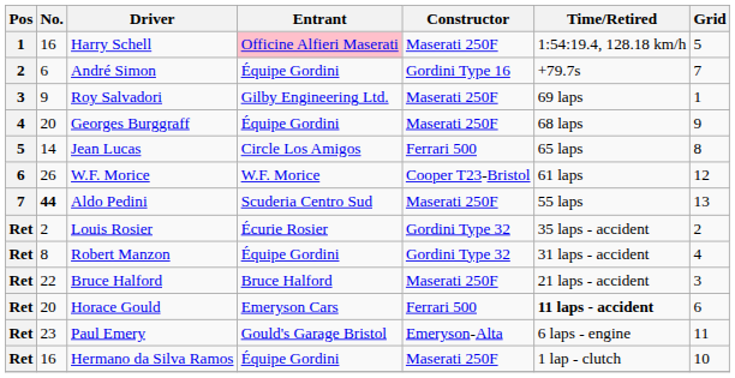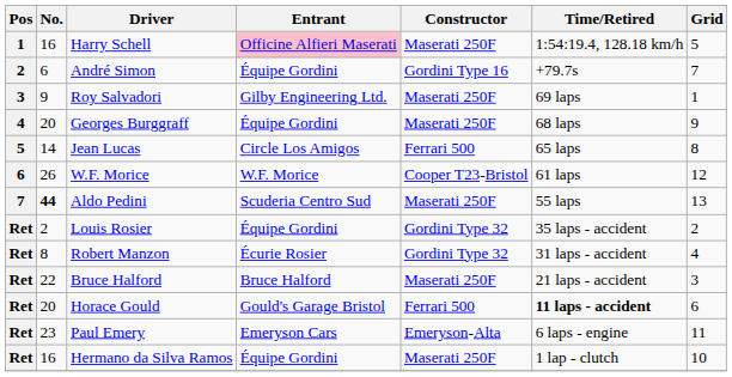 <table class="wikitable" style="font-size: 95%;">
 <tr>
 <th>Pos</th>
 <th>No.</th>
 <th>Driver</th>
 <th>Entrant</th>
 <th>Constructor</th>
 <th>Time/Retired</th>
 <th>Grid</th>
 </tr>
 <tr>
 <th>1</th>
 <td>16</td>
 <td> <a href='#'>Harry Schell</a></td>
 <td style="background: pink;"><a href='#'>Officine Alfieri Maserati</a></td>
 <td><a href='#'>Maserati 250F</a></td>
 <td>1:54:19.4, 128.18 km/h</td>
 <td>5</td>
 </tr>
 <tr>
 <th>2</th>
 <td>6</td>
 <td> <a href='#'>André Simon</a></td>
 <td><a href='#'>Équipe Gordini</a></td>
 <td><a href='#'>Gordini Type 16</a></td>
 <td>+79.7s</td>
 <td>7</td>
 </tr>
 <tr>
 <th>3</th>
 <td>9</td>
 <td> <a href='#'>Roy Salvadori</a></td>
 <td><a href='#'>Gilby Engineering Ltd.</a></td>
 <td><a href='#'>Maserati 250F</a></td>
 <td>69 laps</td>
 <td>1</td>
 </tr>
 <tr>
 <th>4</th>
 <td>20</td>
 <td> <a href='#'>Georges Burggraff</a></td>
 <td><a href='#'>Équipe Gordini</a></td>
 <td><a href='#'>Maserati 250F</a></td>
 <td>68 laps</td>
 <td>9</td>
 </tr>
 <tr>
 <th>5</th>
 <td>14</td>
 <td> <a href='#'>Jean Lucas</a></td>
 <td><a href='#'>Circle Los Amigos</a></td>
 <td><a href='#'>Ferrari 500</a></td>
 <td>65 laps</td>
 <td>8</td>
 </tr>
 <tr>
 <th>6</th>
 <td>26</td>
 <td> <a href='#'>W.F. Morice</a></td>
 <td><a href='#'>W.F. Morice</a></td>
 <td><a href='#'>Cooper T23</a>-<a href='#'>Bristol</a></td>
 <td>61 laps</td>
 <td>12</td>
 </tr>
 <tr>
 <th>7</th>
 <td><strong>44</strong></td>
 <td> <a href='#'>Aldo Pedini</a></td>
 <td><a href='#'>Scuderia Centro Sud</a></td>
 <td><a href='#'>Maserati 250F</a></td>
 <td>55 laps</td>
 <td>13</td>
 </tr>
 <tr>
 <th>Ret</th>
 <td>2</td>
 <td> <a href='#'>Louis Rosier</a></td>
-<td><a href='#'>Écurie Rosier</a></td>
+<td><a href='#'>Équipe Gordini</a></td>
 <td><a href='#'>Gordini Type 32</a></td>
 <td>35 laps - accident</td>
 <td>2</td>
 </tr>
 <tr>
 <th>Ret</th>
 <td>8</td>
 <td> <a href='#'>Robert Manzon</a></td>
-<td><a href='#'>Équipe Gordini</a></td>
+<td><a href='#'>Écurie Rosier</a></td>
 <td><a href='#'>Gordini Type 32</a></td>
 <td>31 laps - accident</td>
 <td>4</td>
 </tr>
 <tr>
 <th>Ret</th>
 <td>22</td>
 <td> <a href='#'>Bruce Halford</a></td>
 <td><a href='#'>Bruce Halford</a></td>
 <td><a href='#'>Maserati 250F</a></td>
 <td>21 laps - accident</td>
 <td>3</td>
 </tr>
 <tr>
 <th>Ret</th>
 <td>20</td>
 <td> <a href='#'>Horace Gould</a></td>
-<td><a href='#'>Emeryson Cars</a></td>
+<td><a href='#'>Gould's Garage Bristol</a></td>
 <td><a href='#'>Ferrari 500</a></td>
 <td><strong>11 laps - accident</strong></td>
 <td>6</td>
 </tr>
 <tr>
 <th>Ret</th>
 <td>23</td>
 <td> <a href='#'>Paul Emery</a></td>
-<td><a href='#'>Gould's Garage Bristol</a></td>
+<td><a href='#'>Emeryson Cars</a></td>
 <td><a href='#'>Emeryson</a>-<a href='#'>Alta</a></td>
 <td>6 laps - engine</td>
 <td>11</td>
 </tr>
 <tr>
 <th>Ret</th>
 <td>16</td>
 <td> <a href='#'>Hermano da Silva Ramos</a></td>
 <td><a href='#'>Équipe Gordini</a></td>
 <td><a href='#'>Maserati 250F</a></td>
 <td>1 lap - clutch</td>
 <td>10</td>
 </tr>
 <tr>
 </tr>
 </table>
